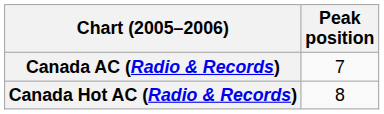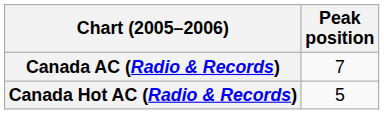 <table class="wikitable sortable plainrowheaders" style="text-align:center">
 <tr>
 <th scope="col">Chart (2005–2006)</th>
 <th scope="col">Peak<br>position</th>
 </tr>
 <tr>
 <th scope="row">Canada AC (<em><a href='#'>Radio & Records</a></em>)</th>
 <td>7</td>
 </tr>
 <tr>
 <th scope="row">Canada Hot AC (<em><a href='#'>Radio & Records</a></em>)</th>
-<td>8</td>
+<td>5</td>
 </tr>
 </table>
